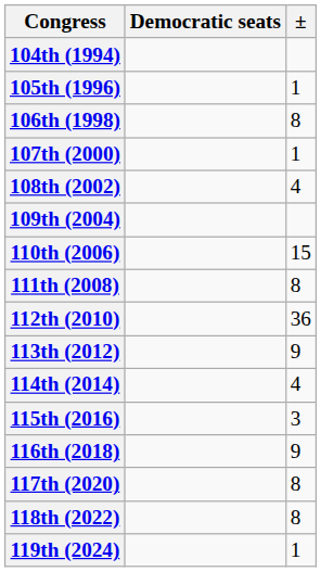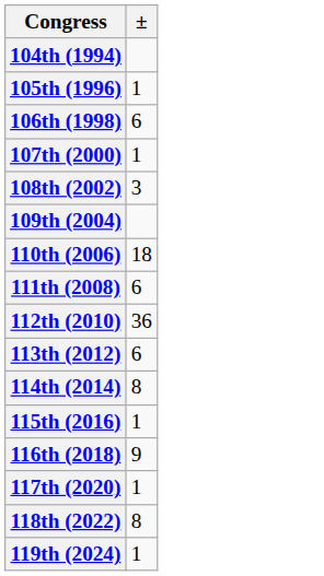 <table class=wikitable>
 <tr>
 <th>Congress</th>
-<th>Democratic seats</th>
 <th>±</th>
 </tr>
 <tr>
 <th><a href='#'>104th (1994)</a></th>
 <td></td>
-<td></td>
 </tr>
 <tr>
 <th><a href='#'>105th (1996)</a></th>
-<td></td>
 <td> 1</td>
 </tr>
 <tr>
 <th><a href='#'>106th (1998)</a></th>
-<td></td>
-<td> 8</td>
+<td> 6</td>
 </tr>
 <tr>
 <th><a href='#'>107th (2000)</a></th>
-<td></td>
 <td> 1</td>
 </tr>
 <tr>
 <th><a href='#'>108th (2002)</a></th>
-<td></td>
-<td> 4</td>
+<td> 3</td>
 </tr>
 <tr>
 <th><a href='#'>109th (2004)</a></th>
 <td></td>
-<td></td>
 </tr>
 <tr>
 <th><a href='#'>110th (2006)</a></th>
-<td></td>
-<td> 15</td>
+<td> 18</td>
 </tr>
 <tr>
 <th><a href='#'>111th (2008)</a></th>
-<td></td>
-<td> 8</td>
+<td> 6</td>
 </tr>
 <tr>
 <th><a href='#'>112th (2010)</a></th>
-<td></td>
 <td> 36</td>
 </tr>
 <tr>
 <th><a href='#'>113th (2012)</a></th>
-<td></td>
-<td> 9</td>
+<td> 6</td>
 </tr>
 <tr>
 <th><a href='#'>114th (2014)</a></th>
-<td></td>
-<td> 4</td>
+<td> 8</td>
 </tr>
 <tr>
 <th><a href='#'>115th (2016)</a></th>
-<td></td>
-<td> 3</td>
+<td> 1</td>
 </tr>
 <tr>
 <th><a href='#'>116th (2018)</a></th>
-<td></td>
 <td> 9</td>
 </tr>
 <tr>
 <th><a href='#'>117th (2020)</a></th>
-<td></td>
-<td> 8</td>
+<td> 1</td>
 </tr>
 <tr>
 <th><a href='#'>118th (2022)</a></th>
-<td></td>
 <td> 8</td>
 </tr>
 <tr>
 <th><a href='#'>119th (2024)</a></th>
-<td></td>
 <td> 1</td>
 </tr>
 </table>
